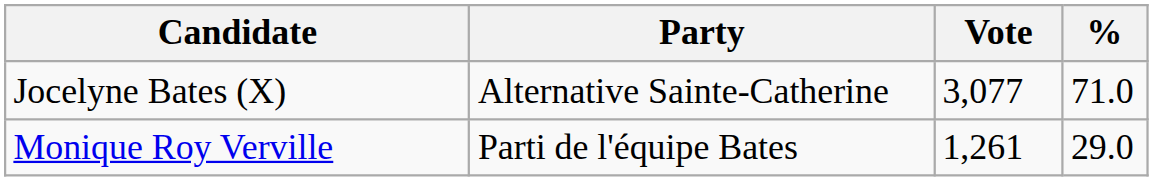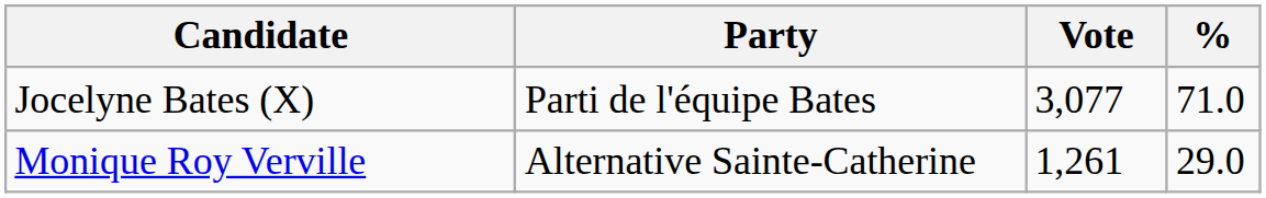 <table class="wikitable">
 <tr>
 <th bgcolor="#DDDDFF" width="200px">Candidate</th>
 <th bgcolor="#DDDDFF" width="200px">Party</th>
 <th bgcolor="#DDDDFF" width="50px">Vote</th>
 <th bgcolor="#DDDDFF" width="30px">%</th>
 </tr>
 <tr>
 <td>Jocelyne Bates (X)</td>
-<td>Alternative Sainte-Catherine</td>
+<td>Parti de l'équipe Bates</td>
 <td>3,077</td>
 <td>71.0</td>
 </tr>
 <tr>
 <td><a href='#'>Monique Roy Verville</a></td>
-<td>Parti de l'équipe Bates</td>
+<td>Alternative Sainte-Catherine</td>
 <td>1,261</td>
 <td>29.0</td>
 </tr>
 </table>
